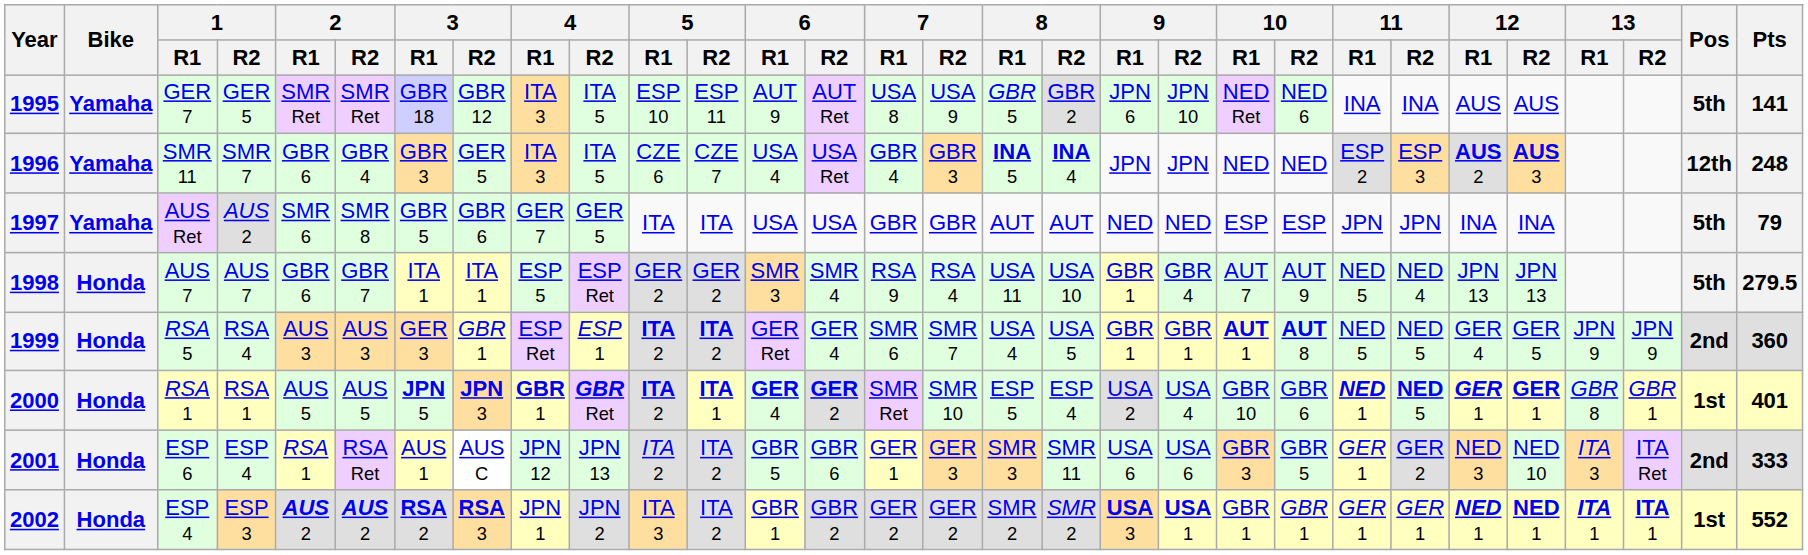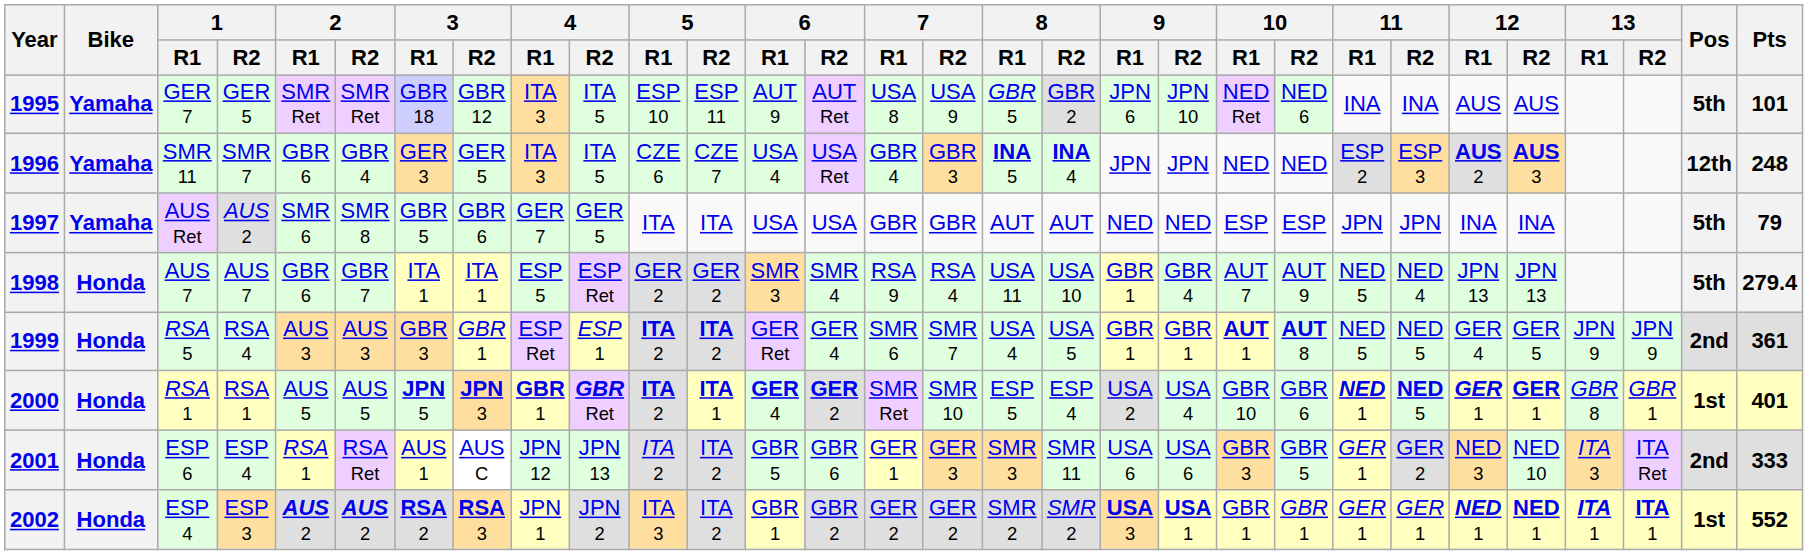 <table class="wikitable" style="text-align:center; font-size:90%">
 <tr>
 <th valign="middle" rowspan=2>Year</th>
 <th valign="middle" rowspan=2>Bike</th>
 <th colspan=2>1</th>
 <th colspan=2>2</th>
 <th colspan=2>3</th>
 <th colspan=2>4</th>
 <th colspan=2>5</th>
 <th colspan=2>6</th>
 <th colspan=2>7</th>
 <th colspan=2>8</th>
 <th colspan=2>9</th>
 <th colspan=2>10</th>
 <th colspan=2>11</th>
 <th colspan=2>12</th>
 <th colspan=2>13</th>
 <th rowspan=2>Pos</th>
 <th rowspan=2>Pts</th>
 </tr>
 <tr>
 <th>R1</th>
 <th>R2</th>
 <th>R1</th>
 <th>R2</th>
 <th>R1</th>
 <th>R2</th>
 <th>R1</th>
 <th>R2</th>
 <th>R1</th>
 <th>R2</th>
 <th>R1</th>
 <th>R2</th>
 <th>R1</th>
 <th>R2</th>
 <th>R1</th>
 <th>R2</th>
 <th>R1</th>
 <th>R2</th>
 <th>R1</th>
 <th>R2</th>
 <th>R1</th>
 <th>R2</th>
 <th>R1</th>
 <th>R2</th>
 <th>R1</th>
 <th>R2</th>
 </tr>
 <tr>
 <th><a href='#'>1995</a></th>
 <th><a href='#'>Yamaha</a></th>
 <td style="background:#dfffdf;"><a href='#'>GER</a><br><small>7</small></td>
 <td style="background:#dfffdf;"><a href='#'>GER</a><br><small>5</small></td>
 <td style="background:#efcfff;"><a href='#'>SMR</a><br><small>Ret</small></td>
 <td style="background:#efcfff;"><a href='#'>SMR</a><br><small>Ret</small></td>
 <td style="background:#cfcfff;"><a href='#'>GBR</a><br><small>18</small></td>
 <td style="background:#dfffdf;"><a href='#'>GBR</a><br><small>12</small></td>
 <td style="background:#ffdf9f;"><a href='#'>ITA</a><br><small>3</small></td>
 <td style="background:#dfffdf;"><a href='#'>ITA</a><br><small>5</small></td>
 <td style="background:#dfffdf;"><a href='#'>ESP</a><br><small>10</small></td>
 <td style="background:#dfffdf;"><a href='#'>ESP</a><br><small>11</small></td>
 <td style="background:#dfffdf;"><a href='#'>AUT</a><br><small>9</small></td>
 <td style="background:#efcfff;"><a href='#'>AUT</a><br><small>Ret</small></td>
 <td style="background:#dfffdf;"><a href='#'>USA</a><br><small>8</small></td>
 <td style="background:#dfffdf;"><a href='#'>USA</a><br><small>9</small></td>
 <td style="background:#dfffdf;"><em><a href='#'>GBR</a></em><br><small>5</small></td>
 <td style="background:#dfdfdf;"><a href='#'>GBR</a><br><small>2</small></td>
 <td style="background:#dfffdf;"><a href='#'>JPN</a><br><small>6</small></td>
 <td style="background:#dfffdf;"><a href='#'>JPN</a><br><small>10</small></td>
 <td style="background:#efcfff;"><a href='#'>NED</a><br><small>Ret</small></td>
 <td style="background:#dfffdf;"><a href='#'>NED</a><br><small>6</small></td>
 <td><a href='#'>INA</a></td>
 <td><a href='#'>INA</a></td>
 <td><a href='#'>AUS</a></td>
 <td><a href='#'>AUS</a></td>
 <td></td>
 <td></td>
 <th>5th</th>
-<th>141</th>
+<th>101</th>
 </tr>
 <tr>
 <th><a href='#'>1996</a></th>
 <th><a href='#'>Yamaha</a></th>
 <td style="background:#dfffdf;"><a href='#'>SMR</a><br><small>11</small></td>
 <td style="background:#dfffdf;"><a href='#'>SMR</a><br><small>7</small></td>
 <td style="background:#dfffdf;"><a href='#'>GBR</a><br><small>6</small></td>
 <td style="background:#dfffdf;"><a href='#'>GBR</a><br><small>4</small></td>
-<td style="background:#ffdf9f;"><a href='#'>GBR</a><br><small>3</small></td>
+<td style="background:#ffdf9f;"><a href='#'>GER</a><br><small>3</small></td>
 <td style="background:#dfffdf;"><a href='#'>GER</a><br><small>5</small></td>
 <td style="background:#ffdf9f;"><a href='#'>ITA</a><br><small>3</small></td>
 <td style="background:#dfffdf;"><a href='#'>ITA</a><br><small>5</small></td>
 <td style="background:#dfffdf;"><a href='#'>CZE</a><br><small>6</small></td>
 <td style="background:#dfffdf;"><a href='#'>CZE</a><br><small>7</small></td>
 <td style="background:#dfffdf;"><a href='#'>USA</a><br><small>4</small></td>
 <td style="background:#efcfff;"><a href='#'>USA</a><br><small>Ret</small></td>
 <td style="background:#dfffdf;"><a href='#'>GBR</a><br><small>4</small></td>
 <td style="background:#ffdf9f;"><a href='#'>GBR</a><br><small>3</small></td>
 <td style="background:#dfffdf;"><strong><a href='#'>INA</a></strong><br><small>5</small></td>
 <td style="background:#dfffdf;"><strong><a href='#'>INA</a></strong><br><small>4</small></td>
 <td><a href='#'>JPN</a></td>
 <td><a href='#'>JPN</a></td>
 <td><a href='#'>NED</a></td>
 <td><a href='#'>NED</a></td>
 <td style="background:#dfdfdf;"><a href='#'>ESP</a><br><small>2</small></td>
 <td style="background:#ffdf9f;"><a href='#'>ESP</a><br><small>3</small></td>
 <td style="background:#dfdfdf;"><strong><a href='#'>AUS</a></strong><br><small>2</small></td>
 <td style="background:#ffdf9f;"><strong><a href='#'>AUS</a></strong><br><small>3</small></td>
 <td></td>
 <td></td>
 <th>12th</th>
 <th>248</th>
 </tr>
 <tr>
 <th><a href='#'>1997</a></th>
 <th><a href='#'>Yamaha</a></th>
 <td style="background:#efcfff;"><a href='#'>AUS</a><br><small>Ret</small></td>
 <td style="background:#dfdfdf;"><em><a href='#'>AUS</a></em><br><small>2</small></td>
 <td style="background:#dfffdf;"><a href='#'>SMR</a><br><small>6</small></td>
 <td style="background:#dfffdf;"><a href='#'>SMR</a><br><small>8</small></td>
 <td style="background:#dfffdf;"><a href='#'>GBR</a><br><small>5</small></td>
 <td style="background:#dfffdf;"><a href='#'>GBR</a><br><small>6</small></td>
 <td style="background:#dfffdf;"><a href='#'>GER</a><br><small>7</small></td>
 <td style="background:#dfffdf;"><a href='#'>GER</a><br><small>5</small></td>
 <td><a href='#'>ITA</a></td>
 <td><a href='#'>ITA</a></td>
 <td><a href='#'>USA</a></td>
 <td><a href='#'>USA</a></td>
 <td><a href='#'>GBR</a></td>
 <td><a href='#'>GBR</a></td>
 <td><a href='#'>AUT</a></td>
 <td><a href='#'>AUT</a></td>
 <td><a href='#'>NED</a></td>
 <td><a href='#'>NED</a></td>
 <td><a href='#'>ESP</a></td>
 <td><a href='#'>ESP</a></td>
 <td><a href='#'>JPN</a></td>
 <td><a href='#'>JPN</a></td>
 <td><a href='#'>INA</a></td>
 <td><a href='#'>INA</a></td>
 <td></td>
 <td></td>
 <th>5th</th>
 <th>79</th>
 </tr>
 <tr>
 <th><a href='#'>1998</a></th>
 <th><a href='#'>Honda</a></th>
 <td style="background:#dfffdf;"><a href='#'>AUS</a><br><small>7</small></td>
 <td style="background:#dfffdf;"><a href='#'>AUS</a><br><small>7</small></td>
 <td style="background:#dfffdf;"><a href='#'>GBR</a><br><small>6</small></td>
 <td style="background:#dfffdf;"><a href='#'>GBR</a><br><small>7</small></td>
 <td style="background:#ffffbf;"><a href='#'>ITA</a><br><small>1</small></td>
 <td style="background:#ffffbf;"><a href='#'>ITA</a><br><small>1</small></td>
 <td style="background:#dfffdf;"><a href='#'>ESP</a><br><small>5</small></td>
 <td style="background:#efcfff;"><a href='#'>ESP</a><br><small>Ret</small></td>
 <td style="background:#dfdfdf;"><a href='#'>GER</a><br><small>2</small></td>
 <td style="background:#dfdfdf;"><a href='#'>GER</a><br><small>2</small></td>
 <td style="background:#ffdf9f;"><a href='#'>SMR</a><br><small>3</small></td>
 <td style="background:#dfffdf;"><a href='#'>SMR</a><br><small>4</small></td>
 <td style="background:#dfffdf;"><a href='#'>RSA</a><br><small>9</small></td>
 <td style="background:#dfffdf;"><a href='#'>RSA</a><br><small>4</small></td>
 <td style="background:#dfffdf;"><a href='#'>USA</a><br><small>11</small></td>
 <td style="background:#dfffdf;"><a href='#'>USA</a><br><small>10</small></td>
 <td style="background:#ffffbf;"><a href='#'>GBR</a><br><small>1</small></td>
 <td style="background:#dfffdf;"><a href='#'>GBR</a><br><small>4</small></td>
 <td style="background:#dfffdf;"><a href='#'>AUT</a><br><small>7</small></td>
 <td style="background:#dfffdf;"><a href='#'>AUT</a><br><small>9</small></td>
 <td style="background:#dfffdf;"><a href='#'>NED</a><br><small>5</small></td>
 <td style="background:#dfffdf;"><a href='#'>NED</a><br><small>4</small></td>
 <td style="background:#dfffdf;"><a href='#'>JPN</a><br><small>13</small></td>
 <td style="background:#dfffdf;"><a href='#'>JPN</a><br><small>13</small></td>
 <td></td>
 <td></td>
 <th>5th</th>
-<th>279.5</th>
+<th>279.4</th>
 </tr>
 <tr>
 <th><a href='#'>1999</a></th>
 <th><a href='#'>Honda</a></th>
 <td style="background:#dfffdf;"><em><a href='#'>RSA</a></em><br><small>5</small></td>
 <td style="background:#dfffdf;"><a href='#'>RSA</a><br><small>4</small></td>
 <td style="background:#ffdf9f;"><a href='#'>AUS</a><br><small>3</small></td>
 <td style="background:#ffdf9f;"><a href='#'>AUS</a><br><small>3</small></td>
-<td style="background:#ffdf9f;"><a href='#'>GER</a><br><small>3</small></td>
+<td style="background:#ffdf9f;"><a href='#'>GBR</a><br><small>3</small></td>
 <td style="background:#ffffbf;"><em><a href='#'>GBR</a></em><br><small>1</small></td>
 <td style="background:#efcfff;"><a href='#'>ESP</a><br><small>Ret</small></td>
 <td style="background:#ffffbf;"><em><a href='#'>ESP</a></em><br><small>1</small></td>
 <td style="background:#dfdfdf;"><strong><a href='#'>ITA</a></strong><br><small>2</small></td>
 <td style="background:#dfdfdf;"><strong><a href='#'>ITA</a></strong><br><small>2</small></td>
 <td style="background:#efcfff;"><a href='#'>GER</a><br><small>Ret</small></td>
 <td style="background:#dfffdf;"><a href='#'>GER</a><br><small>4</small></td>
 <td style="background:#dfffdf;"><a href='#'>SMR</a><br><small>6</small></td>
 <td style="background:#dfffdf;"><a href='#'>SMR</a><br><small>7</small></td>
 <td style="background:#dfffdf;"><a href='#'>USA</a><br><small>4</small></td>
 <td style="background:#dfffdf;"><a href='#'>USA</a><br><small>5</small></td>
 <td style="background:#ffffbf;"><a href='#'>GBR</a><br><small>1</small></td>
 <td style="background:#ffffbf;"><a href='#'>GBR</a><br><small>1</small></td>
 <td style="background:#ffffbf;"><strong><a href='#'>AUT</a></strong><br><small>1</small></td>
 <td style="background:#dfffdf;"><strong><a href='#'>AUT</a></strong><br><small>8</small></td>
 <td style="background:#dfffdf;"><a href='#'>NED</a><br><small>5</small></td>
 <td style="background:#dfffdf;"><a href='#'>NED</a><br><small>5</small></td>
 <td style="background:#dfffdf;"><a href='#'>GER</a><br><small>4</small></td>
 <td style="background:#dfffdf;"><a href='#'>GER</a><br><small>5</small></td>
 <td style="background:#dfffdf;"><a href='#'>JPN</a><br><small>9</small></td>
 <td style="background:#dfffdf;"><a href='#'>JPN</a><br><small>9</small></td>
 <td style="background:#dfdfdf;"><strong>2nd</strong></td>
-<td style="background:#dfdfdf;"><strong>360</strong></td>
+<td style="background:#dfdfdf;"><strong>361</strong></td>
 </tr>
 <tr>
 <th><a href='#'>2000</a></th>
 <th><a href='#'>Honda</a></th>
 <td style="background:#ffffbf;"><em><a href='#'>RSA</a></em><br><small>1</small></td>
 <td style="background:#ffffbf;"><a href='#'>RSA</a><br><small>1</small></td>
 <td style="background:#dfffdf;"><a href='#'>AUS</a><br><small>5</small></td>
 <td style="background:#dfffdf;"><a href='#'>AUS</a><br><small>5</small></td>
 <td style="background:#dfffdf;"><strong><a href='#'>JPN</a></strong><br><small>5</small></td>
 <td style="background:#FFDF9F;"><strong><a href='#'>JPN</a></strong><br><small>3</small></td>
 <td style="background:#ffffbf;"><strong><a href='#'>GBR</a></strong><br><small>1</small></td>
 <td style="background:#efcfff;"><strong><em><a href='#'>GBR</a></em></strong><br><small>Ret</small></td>
 <td style="background:#dfdfdf;"><strong><a href='#'>ITA</a></strong><br><small>2</small></td>
 <td style="background:#ffffbf;"><strong><a href='#'>ITA</a></strong><br><small>1</small></td>
 <td style="background:#dfffdf;"><strong><a href='#'>GER</a></strong><br><small>4</small></td>
 <td style="background:#dfdfdf;"><strong><a href='#'>GER</a></strong><br><small>2</small></td>
 <td style="background:#efcfff;"><a href='#'>SMR</a><br><small>Ret</small></td>
 <td style="background:#dfffdf;"><a href='#'>SMR</a><br><small>10</small></td>
 <td style="background:#dfffdf;"><a href='#'>ESP</a><br><small>5</small></td>
 <td style="background:#dfffdf;"><a href='#'>ESP</a><br><small>4</small></td>
 <td style="background:#dfdfdf;"><a href='#'>USA</a><br><small>2</small></td>
 <td style="background:#dfffdf;"><a href='#'>USA</a><br><small>4</small></td>
 <td style="background:#dfffdf;"><a href='#'>GBR</a><br><small>10</small></td>
 <td style="background:#dfffdf;"><a href='#'>GBR</a><br><small>6</small></td>
 <td style="background:#ffffbf;"><strong><em><a href='#'>NED</a></em></strong><br><small>1</small></td>
 <td style="background:#dfffdf;"><strong><a href='#'>NED</a></strong><br><small>5</small></td>
 <td style="background:#ffffbf;"><strong><em><a href='#'>GER</a></em></strong><br><small>1</small></td>
 <td style="background:#ffffbf;"><strong><a href='#'>GER</a></strong><br><small>1</small></td>
 <td style="background:#dfffdf;"><em><a href='#'>GBR</a></em><br><small>8</small></td>
 <td style="background:#ffffbf;"><em><a href='#'>GBR</a></em><br><small>1</small></td>
 <td style="background:#ffffbf;"><strong>1st</strong></td>
 <td style="background:#ffffbf;"><strong>401</strong></td>
 </tr>
 <tr>
 <th><a href='#'>2001</a></th>
 <th><a href='#'>Honda</a></th>
 <td style="background:#dfffdf;"><a href='#'>ESP</a><br><small>6</small></td>
 <td style="background:#dfffdf;"><a href='#'>ESP</a><br><small>4</small></td>
 <td style="background:#ffffbf;"><em><a href='#'>RSA</a></em><br><small>1</small></td>
 <td style="background:#efcfff;"><a href='#'>RSA</a><br><small>Ret</small></td>
 <td style="background:#ffffbf;"><a href='#'>AUS</a><br><small>1</small></td>
 <td style="background:#FFFFFF;"><a href='#'>AUS</a><br><small>C</small></td>
 <td style="background:#dfffdf;"><a href='#'>JPN</a><br><small>12</small></td>
 <td style="background:#dfffdf;"><a href='#'>JPN</a><br><small>13</small></td>
 <td style="background:#dfdfdf;"><em><a href='#'>ITA</a></em><br><small>2</small></td>
 <td style="background:#dfdfdf;"><a href='#'>ITA</a><br><small>2</small></td>
 <td style="background:#dfffdf;"><a href='#'>GBR</a><br><small>5</small></td>
 <td style="background:#dfffdf;"><a href='#'>GBR</a><br><small>6</small></td>
 <td style="background:#ffffbf;"><a href='#'>GER</a><br><small>1</small></td>
 <td style="background:#ffdf9f;"><a href='#'>GER</a><br><small>3</small></td>
 <td style="background:#ffdf9f;"><a href='#'>SMR</a><br><small>3</small></td>
 <td style="background:#dfffdf;"><a href='#'>SMR</a><br><small>11</small></td>
 <td style="background:#dfffdf;"><a href='#'>USA</a><br><small>6</small></td>
 <td style="background:#dfffdf;"><a href='#'>USA</a><br><small>6</small></td>
 <td style="background:#ffdf9f;"><a href='#'>GBR</a><br><small>3</small></td>
 <td style="background:#dfffdf;"><a href='#'>GBR</a><br><small>5</small></td>
 <td style="background:#ffffbf;"><em><a href='#'>GER</a></em><br><small>1</small></td>
 <td style="background:#dfdfdf;"><a href='#'>GER</a><br><small>2</small></td>
 <td style="background:#ffdf9f;"><a href='#'>NED</a><br><small>3</small></td>
 <td style="background:#dfffdf;"><a href='#'>NED</a><br><small>10</small></td>
 <td style="background:#ffdf9f;"><em><a href='#'>ITA</a></em><br><small>3</small></td>
 <td style="background:#efcfff;"><a href='#'>ITA</a><br><small>Ret</small></td>
 <td style="background:#dfdfdf;"><strong>2nd</strong></td>
 <td style="background:#dfdfdf;"><strong>333</strong></td>
 </tr>
 <tr>
 <th><a href='#'>2002</a></th>
 <th><a href='#'>Honda</a></th>
 <td style="background:#dfffdf;"><a href='#'>ESP</a><br><small>4</small></td>
 <td style="background:#ffdf9f;"><a href='#'>ESP</a><br><small>3</small></td>
 <td style="background:#dfdfdf;"><strong><em><a href='#'>AUS</a></em></strong><br><small>2</small></td>
 <td style="background:#dfdfdf;"><strong><em><a href='#'>AUS</a></em></strong><br><small>2</small></td>
 <td style="background:#dfdfdf;"><strong><a href='#'>RSA</a></strong><br><small>2</small></td>
 <td style="background:#ffdf9f;"><strong><a href='#'>RSA</a></strong><br><small>3</small></td>
 <td style="background:#ffffbf;"><a href='#'>JPN</a><br><small>1</small></td>
 <td style="background:#dfdfdf;"><a href='#'>JPN</a><br><small>2</small></td>
 <td style="background:#ffdf9f;"><a href='#'>ITA</a><br><small>3</small></td>
 <td style="background:#dfdfdf;"><a href='#'>ITA</a><br><small>2</small></td>
 <td style="background:#ffffbf;"><a href='#'>GBR</a><br><small>1</small></td>
 <td style="background:#dfdfdf;"><a href='#'>GBR</a><br><small>2</small></td>
 <td style="background:#dfdfdf;"><a href='#'>GER</a><br><small>2</small></td>
 <td style="background:#dfdfdf;"><a href='#'>GER</a><br><small>2</small></td>
 <td style="background:#dfdfdf;"><a href='#'>SMR</a><br><small>2</small></td>
 <td style="background:#dfdfdf;"><em><a href='#'>SMR</a></em><br><small>2</small></td>
 <td style="background:#ffdf9f;"><strong><a href='#'>USA</a></strong><br><small>3</small></td>
 <td style="background:#ffffbf;"><strong><a href='#'>USA</a></strong><br><small>1</small></td>
 <td style="background:#ffffbf;"><a href='#'>GBR</a><br><small>1</small></td>
 <td style="background:#ffffbf;"><em><a href='#'>GBR</a></em><br><small>1</small></td>
 <td style="background:#ffffbf;"><em><a href='#'>GER</a></em><br><small>1</small></td>
 <td style="background:#ffffbf;"><em><a href='#'>GER</a></em><br><small>1</small></td>
 <td style="background:#ffffbf;"><strong><em><a href='#'>NED</a></em></strong><br><small>1</small></td>
 <td style="background:#ffffbf;"><strong><a href='#'>NED</a></strong><br><small>1</small></td>
 <td style="background:#ffffbf;"><strong><em><a href='#'>ITA</a></em></strong><br><small>1</small></td>
 <td style="background:#ffffbf;"><strong><a href='#'>ITA</a></strong><br><small>1</small></td>
 <td style="background:#ffffbf;"><strong>1st</strong></td>
 <td style="background:#ffffbf;"><strong>552</strong></td>
 </tr>
 </table>
